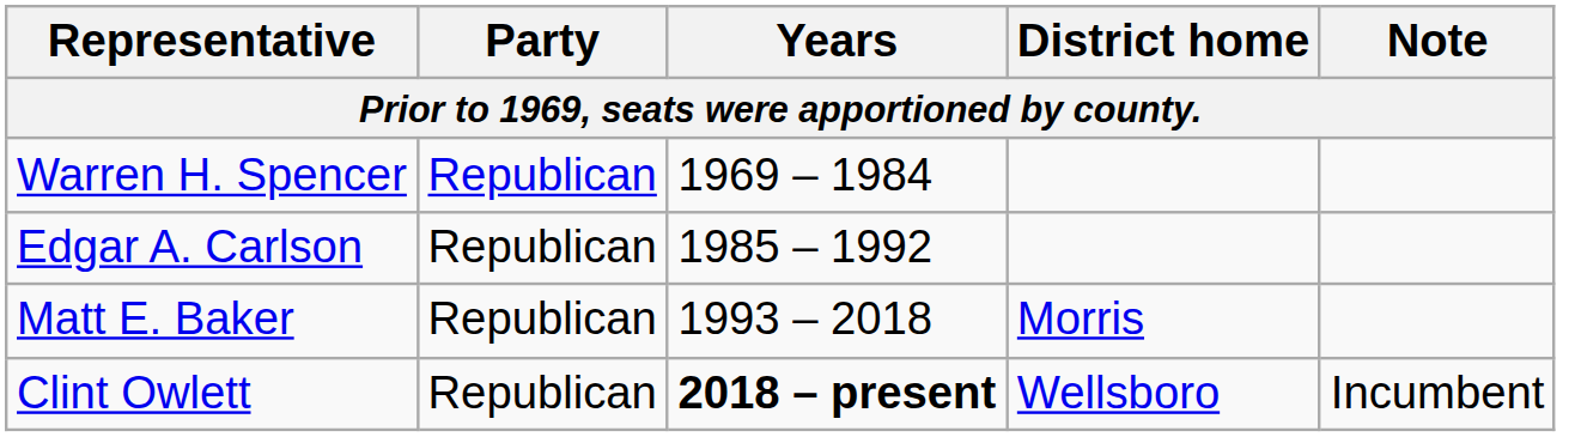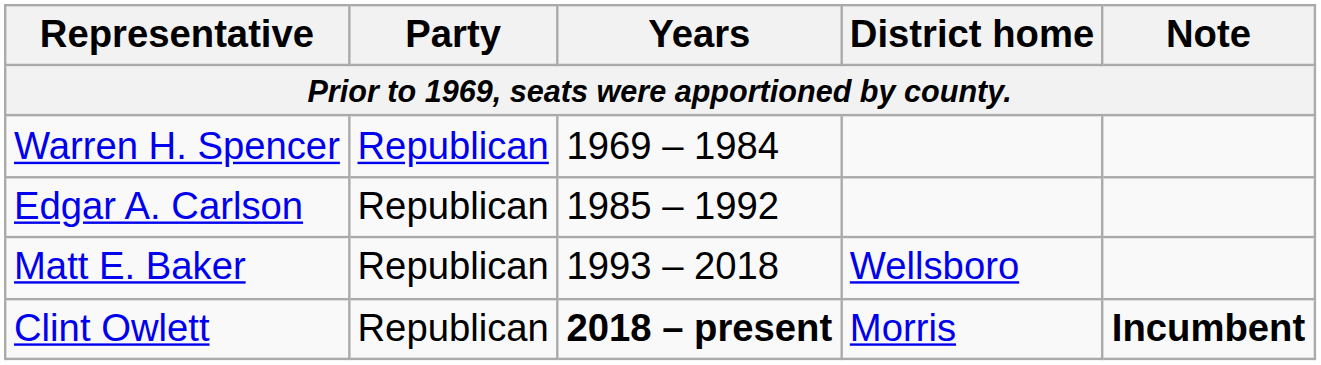 <table class=wikitable>
 <tr valign=bottom>
 <th>Representative</th>
 <th>Party</th>
 <th>Years</th>
 <th>District home</th>
 <th>Note</th>
 </tr>
 <tr>
 <th colspan=5 style="font-size: 80%;"><em>Prior to 1969, seats were apportioned by county.</em></th>
 </tr>
 <tr>
 <td><a href='#'>Warren H. Spencer</a></td>
 <td><a href='#'>Republican</a></td>
 <td>1969 – 1984</td>
 <td></td>
 <td></td>
 </tr>
 <tr>
 <td><a href='#'>Edgar A. Carlson</a></td>
 <td>Republican</td>
 <td>1985 – 1992</td>
 <td></td>
 <td></td>
 </tr>
 <tr>
 <td><a href='#'>Matt E. Baker</a></td>
 <td>Republican</td>
 <td>1993 – 2018</td>
-<td><a href='#'>Morris</a></td>
+<td><a href='#'>Wellsboro</a></td>
 <td></td>
 </tr>
 <tr>
 <td><a href='#'>Clint Owlett</a></td>
 <td>Republican</td>
 <td><strong>2018 – present</strong></td>
-<td><a href='#'>Wellsboro</a></td>
-<td>Incumbent</td>
+<td><a href='#'>Morris</a></td>
+<td><strong>Incumbent</strong></td>
 </tr>
 </table>
